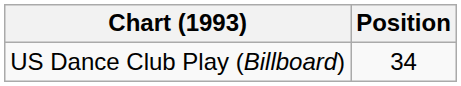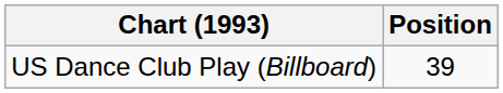 <table class="wikitable">
 <tr>
 <th>Chart (1993)</th>
 <th>Position</th>
 </tr>
 <tr>
 <td>US Dance Club Play (<em>Billboard</em>)</td>
-<td align="center">34</td>
+<td align="center">39</td>
 </tr>
 </table>
